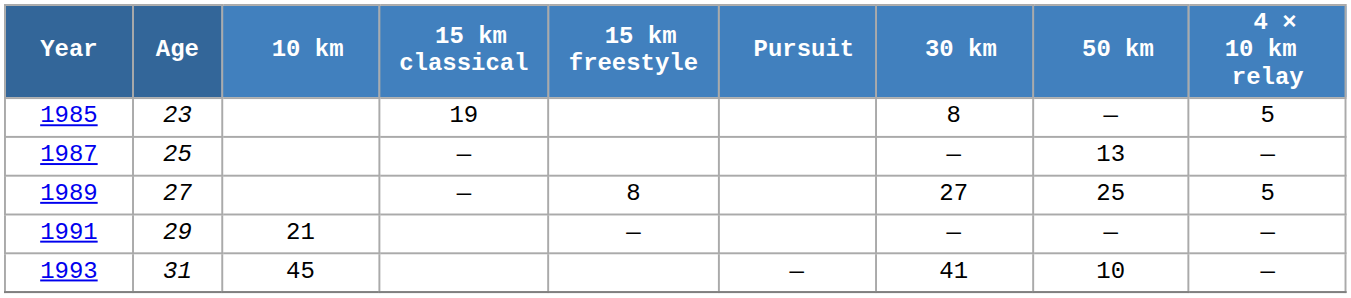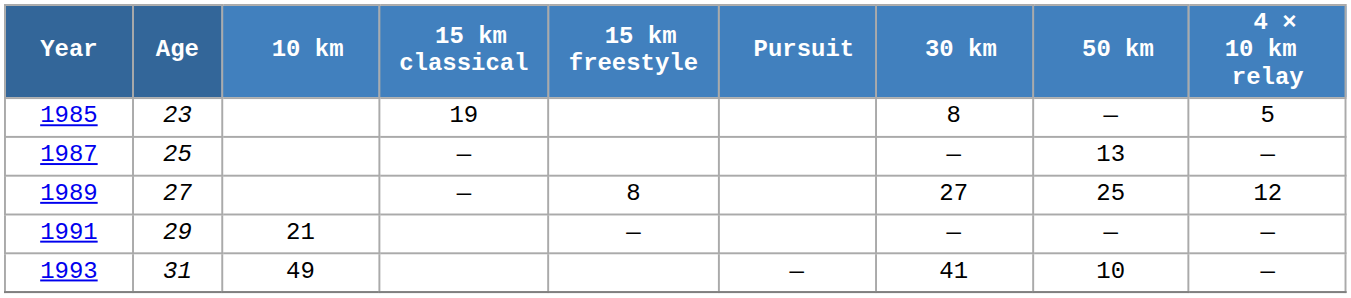 <table class="wikitable" style="font-size:95%; text-align:center; border:grey solid 1px; border-collapse:collapse; background:#ffffff;">
 <tr>
 <th style="background-color:#369; color:white; width:60px;"> Year </th>
 <th style="background-color:#369; color:white; width:40px;"> Age </th>
 <th style="background-color:#4180be; color:white; width:75px;"> 10 km</th>
 <th style="background-color:#4180be; color:white; width:75px;"> 15 km<br> classical </th>
 <th style="background-color:#4180be; color:white; width:75px;"> 15 km<br> freestyle </th>
 <th style="background-color:#4180be; color:white; width:75px;"> Pursuit</th>
 <th style="background-color:#4180be; color:white; width:75px;"> 30 km</th>
 <th style="background-color:#4180be; color:white; width:75px;"> 50 km</th>
 <th style="background-color:#4180be; color:white; width:75px;"> 4 × 10 km <br> relay </th>
 </tr>
 <tr>
 <td><a href='#'>1985</a></td>
 <td><em>23</em></td>
 <td></td>
 <td>19</td>
 <td></td>
 <td></td>
 <td>8</td>
 <td>—</td>
 <td>5</td>
 </tr>
 <tr>
 <td><a href='#'>1987</a></td>
 <td><em>25</em></td>
 <td></td>
 <td>—</td>
 <td></td>
 <td></td>
 <td>—</td>
 <td>13</td>
 <td>—</td>
 </tr>
 <tr>
 <td><a href='#'>1989</a></td>
 <td><em>27</em></td>
 <td></td>
 <td>—</td>
 <td>8</td>
 <td></td>
 <td>27</td>
 <td>25</td>
-<td>5</td>
+<td>12</td>
 </tr>
 <tr>
 <td><a href='#'>1991</a></td>
 <td><em>29</em></td>
 <td>21</td>
 <td></td>
 <td>—</td>
 <td></td>
 <td>—</td>
 <td>—</td>
 <td>—</td>
 </tr>
 <tr>
 <td><a href='#'>1993</a></td>
 <td><em>31</em></td>
-<td>45</td>
+<td>49</td>
 <td></td>
 <td></td>
 <td>—</td>
 <td>41</td>
 <td>10</td>
 <td>—</td>
 </tr>
 <tr>
 </tr>
 </table>
